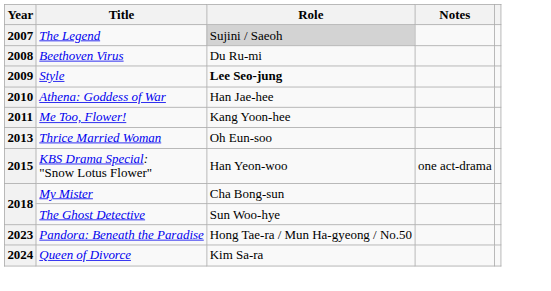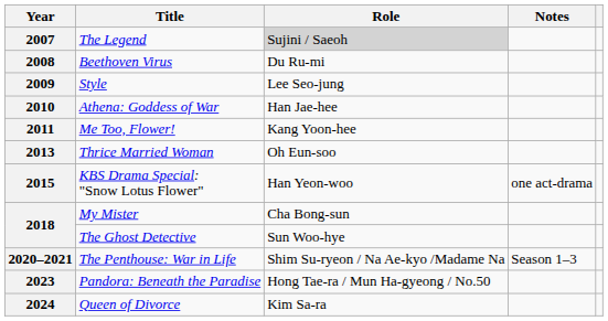 <table class="wikitable plainrowheaders sortable">
 <tr>
 <th scope="col">Year</th>
 <th scope="col">Title</th>
 <th scope="col">Role</th>
 <th scope="col">Notes</th>
 <th scope="col" class="unsortable"></th>
 </tr>
 <tr>
 <th scope="row">2007</th>
 <td><em><a href='#'>The Legend</a></em></td>
 <td style="background: lightgrey;">Sujini / Saeoh</td>
 <td></td>
 <td style="text-align:center"></td>
 </tr>
 <tr>
 <th scope="row">2008</th>
 <td><em><a href='#'>Beethoven Virus</a></em></td>
 <td>Du Ru-mi</td>
 <td></td>
 <td style="text-align:center"></td>
 </tr>
 <tr>
 <th scope="row">2009</th>
 <td><em><a href='#'>Style</a></em></td>
-<td><strong>Lee Seo-jung</strong></td>
+<td>Lee Seo-jung</td>
 <td></td>
 <td style="text-align:center"></td>
 </tr>
 <tr>
 <th scope="row">2010</th>
 <td><em><a href='#'>Athena: Goddess of War</a></em></td>
 <td>Han Jae-hee</td>
 <td></td>
 <td style="text-align:center"></td>
 </tr>
 <tr>
 <th scope="row">2011</th>
 <td><em><a href='#'>Me Too, Flower!</a></em></td>
 <td>Kang Yoon-hee</td>
 <td></td>
 <td style="text-align:center"></td>
 </tr>
 <tr>
 <th scope="row">2013</th>
 <td><em><a href='#'>Thrice Married Woman</a></em></td>
 <td>Oh Eun-soo</td>
 <td></td>
 <td style="text-align:center"></td>
 </tr>
 <tr>
 <th scope="row">2015</th>
 <td><em><a href='#'>KBS Drama Special</a>:</em><br>"Snow Lotus Flower"</td>
 <td>Han Yeon-woo</td>
 <td>one act-drama</td>
 <td style="text-align:center"></td>
 </tr>
 <tr>
 <th scope="row" rowspan="2">2018</th>
 <td><em><a href='#'>My Mister</a></em></td>
 <td>Cha Bong-sun</td>
 <td></td>
 <td style="text-align:center"></td>
 </tr>
 <tr>
 <td><em><a href='#'>The Ghost Detective</a></em></td>
 <td>Sun Woo-hye</td>
 <td></td>
 <td style="text-align:center"></td>
 </tr>
 <tr>
+<th scope="row">2020–2021</th>
+<td><em><a href='#'>The Penthouse: War in Life</a></em></td>
+<td>Shim Su-ryeon / Na Ae-kyo /Madame Na</td>
+<td>Season 1–3</td>
+<td style="text-align:center"></td>
+</tr>
+<tr>
 <th scope="row">2023</th>
 <td><em><a href='#'>Pandora: Beneath the Paradise</a></em></td>
 <td>Hong Tae-ra / Mun Ha-gyeong / No.50</td>
 <td></td>
 <td style="text-align:center"></td>
 </tr>
 <tr>
 <th scope="row">2024</th>
 <td><em><a href='#'>Queen of Divorce</a></em></td>
 <td>Kim Sa-ra</td>
 <td></td>
 <td style="text-align:center"></td>
 </tr>
 </table>
